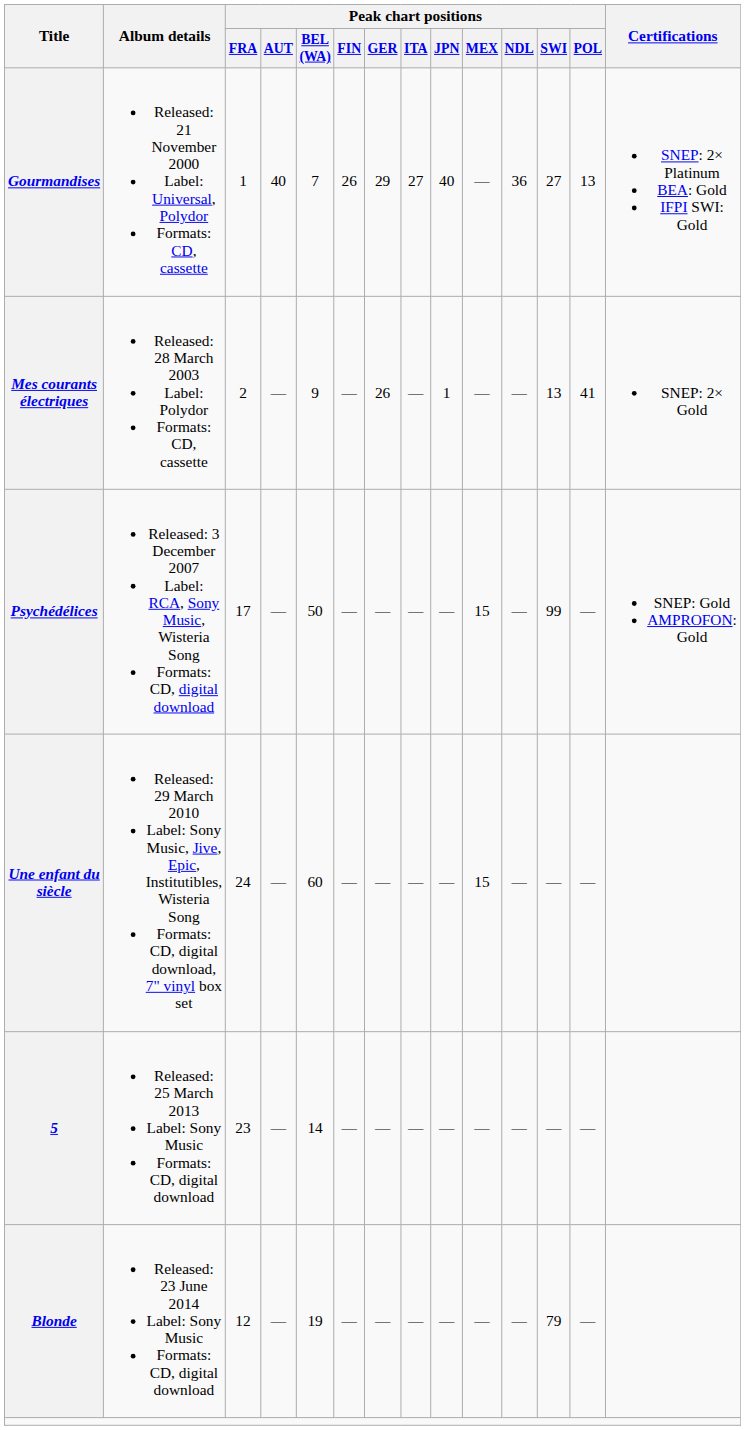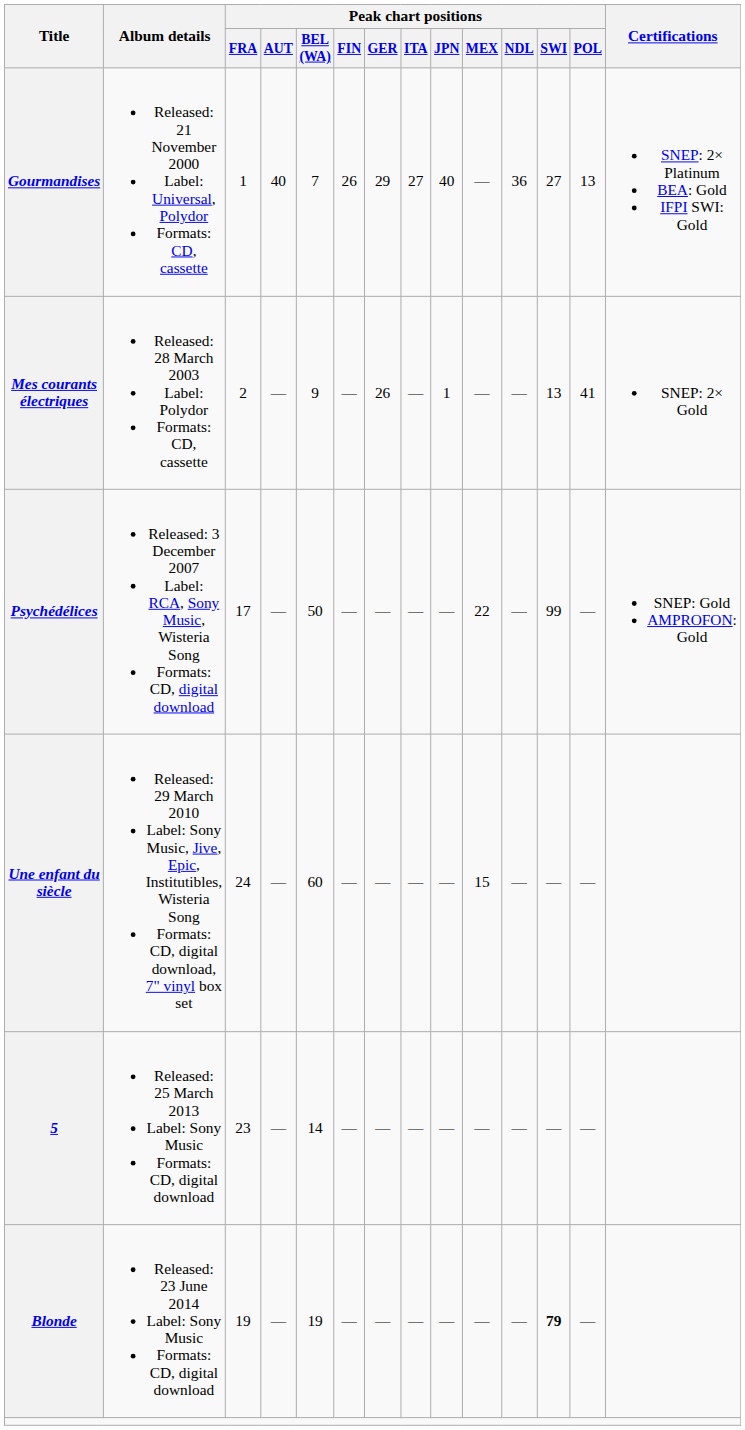 <table class="wikitable plainrowheaders" style="text-align:center;">
 <tr>
 <th rowspan="2">Title</th>
 <th rowspan="2" style="width:15em;">Album details</th>
 <th colspan="11">Peak chart positions</th>
 <th rowspan="2"><a href='#'>Certifications</a></th>
 </tr>
 <tr>
 <th scope="col" style="width:3em;font-size:90%;"><a href='#'>FRA</a><br></th>
 <th scope="col" style="width:3em;font-size:90%;"><a href='#'>AUT</a><br></th>
 <th scope="col" style="width:3em;font-size:90%;"><a href='#'>BEL (WA)</a><br></th>
 <th scope="col" style="width:3em;font-size:90%;"><a href='#'>FIN</a><br></th>
 <th scope="col" style="width:3em;font-size:90%;"><a href='#'>GER</a><br></th>
 <th scope="col" style="width:3em;font-size:90%;"><a href='#'>ITA</a><br></th>
 <th scope="col" style="width:3em;font-size:90%;"><a href='#'>JPN</a><br></th>
 <th scope="col" style="width:3em;font-size:90%;"><a href='#'>MEX</a><br></th>
 <th scope="col" style="width:3em;font-size:90%;"><a href='#'>NDL</a><br></th>
 <th scope="col" style="width:3em;font-size:90%;"><a href='#'>SWI</a><br></th>
 <th scope="col" style="width:3em;font-size:90%;"><a href='#'>POL</a><br></th>
 </tr>
 <tr>
 <th scope="row"><em><a href='#'>Gourmandises</a></em></th>
 <td><br><ul><li>Released: 21 November 2000</li><li>Label: <a href='#'>Universal</a>, <a href='#'>Polydor</a></li><li>Formats: <a href='#'>CD</a>, <a href='#'>cassette</a></li></ul></td>
 <td>1</td>
 <td>40</td>
 <td>7</td>
 <td>26</td>
 <td>29</td>
 <td>27</td>
 <td>40</td>
 <td>—</td>
 <td>36</td>
 <td>27</td>
 <td>13</td>
 <td><br><ul><li><a href='#'>SNEP</a>: 2× Platinum</li><li><a href='#'>BEA</a>: Gold</li><li><a href='#'>IFPI</a> SWI: Gold</li></ul></td>
 </tr>
 <tr>
 <th scope="row"><em><a href='#'>Mes courants électriques</a></em></th>
 <td><br><ul><li>Released: 28 March 2003</li><li>Label: Polydor</li><li>Formats: CD, cassette</li></ul></td>
 <td>2</td>
 <td>—</td>
 <td>9</td>
 <td>—</td>
 <td>26</td>
 <td>—</td>
 <td>1</td>
 <td>—</td>
 <td>—</td>
 <td>13</td>
 <td>41</td>
 <td><br><ul><li>SNEP: 2× Gold</li></ul></td>
 </tr>
 <tr>
 <th scope="row"><em><a href='#'>Psychédélices</a></em></th>
 <td><br><ul><li>Released: 3 December 2007</li><li>Label: <a href='#'>RCA</a>, <a href='#'>Sony Music</a>, Wisteria Song</li><li>Formats: CD, <a href='#'>digital download</a></li></ul></td>
 <td>17</td>
 <td>—</td>
 <td>50</td>
 <td>—</td>
 <td>—</td>
 <td>—</td>
 <td>—</td>
-<td>15</td>
+<td>22</td>
 <td>—</td>
 <td>99</td>
 <td>—</td>
 <td><br><ul><li>SNEP: Gold</li><li><a href='#'>AMPROFON</a>: Gold</li></ul></td>
 </tr>
 <tr>
 <th scope="row"><em><a href='#'>Une enfant du siècle</a></em></th>
 <td><br><ul><li>Released: 29 March 2010</li><li>Label: Sony Music, <a href='#'>Jive</a>, <a href='#'>Epic</a>, Institutibles, Wisteria Song</li><li>Formats: CD, digital download, <a href='#'>7" vinyl</a> box set</li></ul></td>
 <td>24</td>
 <td>—</td>
 <td>60</td>
 <td>—</td>
 <td>—</td>
 <td>—</td>
 <td>—</td>
 <td>15</td>
 <td>—</td>
 <td>—</td>
 <td>—</td>
 <td></td>
 </tr>
 <tr>
 <th scope="row"><em><a href='#'>5</a></em></th>
 <td><br><ul><li>Released: 25 March 2013</li><li>Label: Sony Music</li><li>Formats: CD, digital download</li></ul></td>
 <td>23</td>
 <td>—</td>
 <td>14</td>
 <td>—</td>
 <td>—</td>
 <td>—</td>
 <td>—</td>
 <td>—</td>
 <td>—</td>
 <td>—</td>
 <td>—</td>
 <td></td>
 </tr>
 <tr>
 <th scope="row"><em><a href='#'>Blonde</a></em></th>
 <td><br><ul><li>Released: 23 June 2014</li><li>Label: Sony Music</li><li>Formats: CD, digital download</li></ul></td>
-<td>12</td>
+<td>19</td>
 <td>—</td>
 <td>19</td>
 <td>—</td>
 <td>—</td>
 <td>—</td>
 <td>—</td>
 <td>—</td>
 <td>—</td>
-<td>79</td>
+<td><strong>79</strong></td>
 <td>—</td>
 <td></td>
 </tr>
 <tr>
 <td colspan="24"></td>
 </tr>
 </table>
